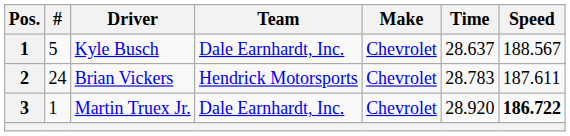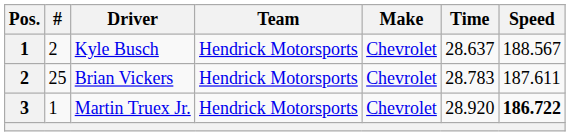 <table class="wikitable" style="font-size:95%">
 <tr>
 <th>Pos.</th>
 <th>#</th>
 <th>Driver</th>
 <th>Team</th>
 <th>Make</th>
 <th>Time</th>
 <th>Speed</th>
 </tr>
 <tr>
 <th>1</th>
-<td>5</td>
+<td>2</td>
 <td><a href='#'>Kyle Busch</a></td>
-<td><a href='#'>Dale Earnhardt, Inc.</a></td>
+<td><a href='#'>Hendrick Motorsports</a></td>
 <td><a href='#'>Chevrolet</a></td>
 <td>28.637</td>
 <td>188.567</td>
 </tr>
 <tr>
 <th>2</th>
-<td>24</td>
+<td>25</td>
 <td><a href='#'>Brian Vickers</a></td>
 <td><a href='#'>Hendrick Motorsports</a></td>
 <td><a href='#'>Chevrolet</a></td>
 <td>28.783</td>
 <td>187.611</td>
 </tr>
 <tr>
 <th>3</th>
 <td>1</td>
 <td><a href='#'>Martin Truex Jr.</a></td>
-<td><a href='#'>Dale Earnhardt, Inc.</a></td>
+<td><a href='#'>Hendrick Motorsports</a></td>
 <td><a href='#'>Chevrolet</a></td>
 <td>28.920</td>
 <td><strong>186.722</strong></td>
 </tr>
 <tr>
 <th colspan="7"></th>
 </tr>
 </table>
